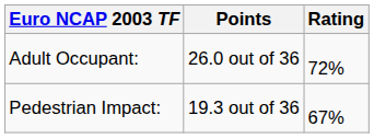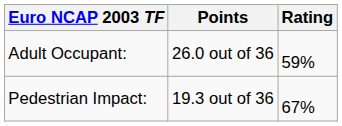 <table class="wikitable">
 <tr>
 <th><a href='#'>Euro NCAP</a> 2003 <em>TF</em></th>
 <th>Points</th>
 <th>Rating</th>
 </tr>
 <tr>
 <td>Adult Occupant:</td>
 <td>26.0 out of 36</td>
-<td><br>72%</td>
+<td><br>59%</td>
 </tr>
 <tr>
 <td>Pedestrian Impact:</td>
 <td>19.3 out of 36</td>
 <td><br>67%</td>
 </tr>
 </table>
